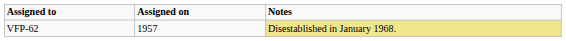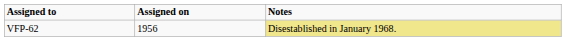 <table class="wikitable" style="width: 70%;">
 <tr>
 <td style="width: 200px;"><strong>Assigned to</strong></td>
 <td style="width: 200px;"><strong>Assigned on</strong></td>
 <td><strong>Notes</strong></td>
 </tr>
 <tr>
 <td>VFP-62</td>
-<td>1957</td>
+<td>1956</td>
 <td style="background: khaki;">Disestablished in January 1968.</td>
 </tr>
 </table>
